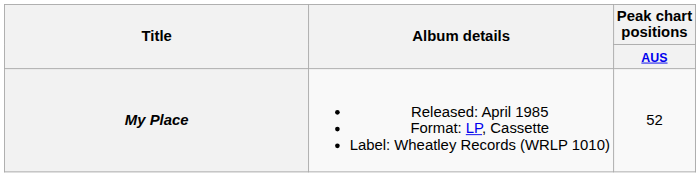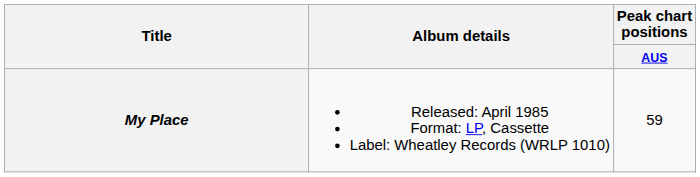 <table class="wikitable plainrowheaders" style="text-align:center;" border="1">
 <tr>
 <th scope="col" rowspan="2" style="width:20em;">Title</th>
 <th scope="col" rowspan="2" style="width:20em;">Album details</th>
 <th scope="col" colspan="1">Peak chart<br>positions</th>
 </tr>
 <tr>
 <th scope="col" style="text-align:center;"><small><a href='#'>AUS</a></small><br></th>
 </tr>
 <tr>
 <th scope="row"><em>My Place</em></th>
 <td><br><ul><li>Released: April 1985</li><li>Format: <a href='#'>LP</a>, Cassette</li><li>Label: Wheatley Records (WRLP 1010)</li></ul></td>
-<td align="center">52</td>
+<td align="center">59</td>
 </tr>
 </table>
